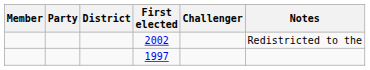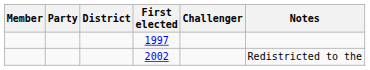 <table class="wikitable sortable" style=text-align:center>
 <tr>
 <th>Member</th>
 <th>Party</th>
 <th>District</th>
 <th>First<br>elected</th>
 <th>Challenger</th>
 <th>Notes</th>
 </tr>
 <tr>
 <td></td>
 <td></td>
 <td></td>
-<td><a href='#'>2002</a></td>
+<td><a href='#'>1997</a></td>
 <td></td>
-<td>Redistricted to the </td>
+<td></td>
 </tr>
 <tr>
 <td></td>
 <td></td>
 <td></td>
-<td><a href='#'>1997</a></td>
+<td><a href='#'>2002</a></td>
 <td></td>
-<td></td>
+<td>Redistricted to the </td>
 </tr>
 </table>
